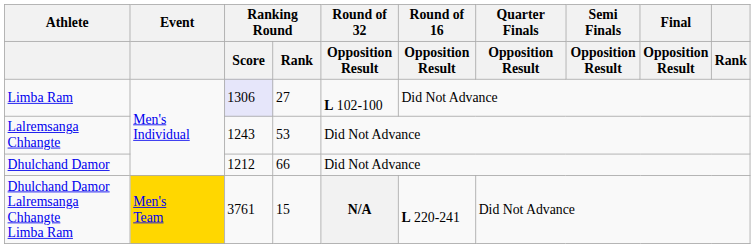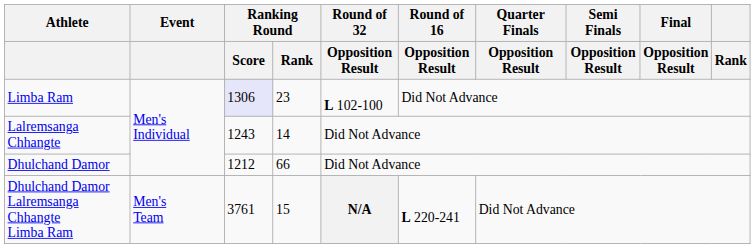 <table class="wikitable">
 <tr>
 <th>Athlete</th>
 <th>Event</th>
 <th colspan="2">Ranking Round</th>
 <th>Round of 32</th>
 <th>Round of 16</th>
 <th>Quarter Finals</th>
 <th>Semi Finals</th>
 <th>Final</th>
 <th></th>
 </tr>
 <tr>
 <th></th>
 <th></th>
 <th>Score</th>
 <th>Rank</th>
 <th>Opposition<br>Result</th>
 <th>Opposition<br>Result</th>
 <th>Opposition<br>Result</th>
 <th>Opposition<br>Result</th>
 <th>Opposition<br>Result</th>
 <th>Rank</th>
 </tr>
 <tr>
 <td><a href='#'>Limba Ram</a></td>
 <td rowspan="3"><a href='#'>Men's Individual</a></td>
 <td style="background: lavender;">1306</td>
-<td>27</td>
+<td>23</td>
 <td><br><strong>L</strong> 102-100</td>
 <td colspan="5">Did Not Advance</td>
 </tr>
 <tr>
 <td><a href='#'>Lalremsanga Chhangte</a></td>
 <td>1243</td>
-<td>53</td>
+<td>14</td>
 <td colspan="6">Did Not Advance</td>
 </tr>
 <tr>
 <td><a href='#'>Dhulchand Damor</a></td>
 <td>1212</td>
 <td>66</td>
 <td colspan="6">Did Not Advance</td>
 </tr>
 <tr>
 <td><a href='#'>Dhulchand Damor</a><br><a href='#'>Lalremsanga Chhangte</a><br><a href='#'>Limba Ram</a></td>
-<td style="background: gold;"><a href='#'>Men's</a><br><a href='#'>Team</a></td>
+<td><a href='#'>Men's</a><br><a href='#'>Team</a></td>
 <td>3761</td>
 <td>15</td>
 <th>N/A</th>
 <td><br><strong>L</strong> 220-241</td>
 <td colspan="4">Did Not Advance</td>
 </tr>
 </table>
